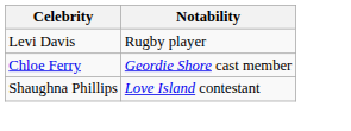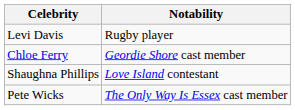 <table class="wikitable sortable">
 <tr>
 <th>Celebrity</th>
 <th>Notability</th>
 </tr>
 <tr>
 <td>Levi Davis</td>
 <td>Rugby player</td>
 </tr>
 <tr>
 <td><a href='#'>Chloe Ferry</a></td>
 <td><em><a href='#'>Geordie Shore</a></em> cast member</td>
 </tr>
 <tr>
 <td>Shaughna Phillips</td>
 <td><em><a href='#'>Love Island</a></em> contestant</td>
 </tr>
+<tr>
+<td>Pete Wicks</td>
+<td><em><a href='#'>The Only Way Is Essex</a></em> cast member</td>
+</tr>
 </table>
